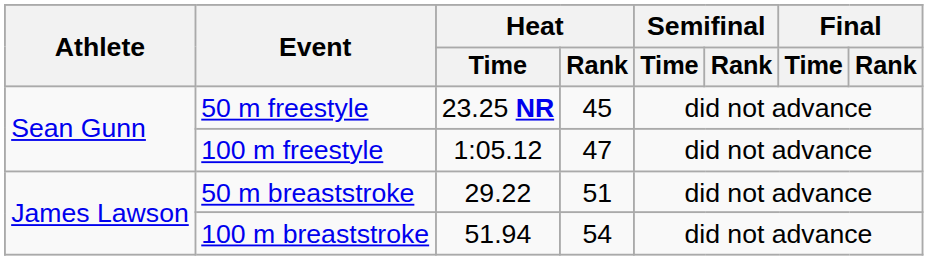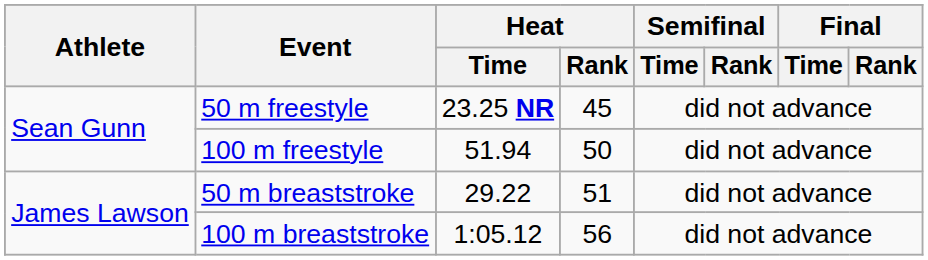 <table class=wikitable style=font-size:90%>
 <tr>
 <th rowspan=2>Athlete</th>
 <th rowspan=2>Event</th>
 <th colspan=2>Heat</th>
 <th colspan=2>Semifinal</th>
 <th colspan=2>Final</th>
 </tr>
 <tr style=font-size:95%>
 <th>Time</th>
 <th>Rank</th>
 <th>Time</th>
 <th>Rank</th>
 <th>Time</th>
 <th>Rank</th>
 </tr>
 <tr align=center>
 <td align=left rowspan=2><a href='#'>Sean Gunn</a></td>
 <td align=left><a href='#'>50 m freestyle</a></td>
 <td>23.25 <strong><a href='#'>NR</a></strong></td>
 <td>45</td>
 <td colspan=4>did not advance</td>
 </tr>
 <tr align=center>
 <td align=left><a href='#'>100 m freestyle</a></td>
-<td>1:05.12</td>
-<td>47</td>
+<td>51.94</td>
+<td>50</td>
 <td colspan=4>did not advance</td>
 </tr>
 <tr align=center>
 <td align=left rowspan=2><a href='#'>James Lawson</a></td>
 <td align=left><a href='#'>50 m breaststroke</a></td>
 <td>29.22</td>
 <td>51</td>
 <td colspan=4>did not advance</td>
 </tr>
 <tr align=center>
 <td align=left><a href='#'>100 m breaststroke</a></td>
-<td>51.94</td>
-<td>54</td>
+<td>1:05.12</td>
+<td>56</td>
 <td colspan=4>did not advance</td>
 </tr>
 </table>
